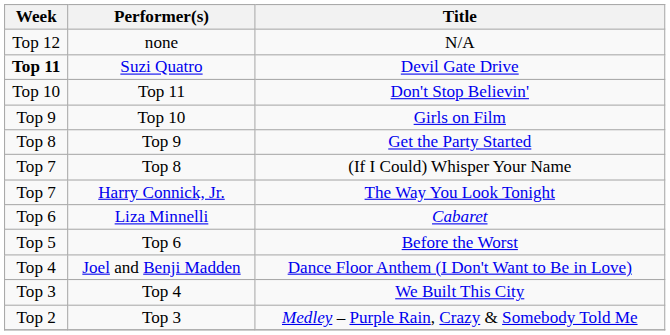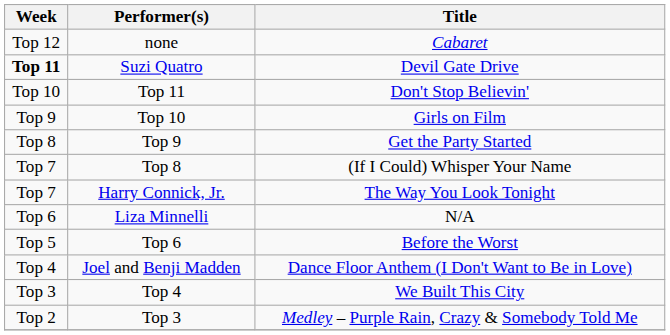 <table class="wikitable plainrowheaders" style="text-align:center; line-height:16px; width:99%;">
 <tr>
 <th>Week</th>
 <th>Performer(s)</th>
 <th>Title</th>
 </tr>
 <tr>
 <td>Top 12</td>
 <td>none</td>
-<td>N/A</td>
+<td><em><a href='#'>Cabaret</a></em></td>
 </tr>
 <tr>
 <td><strong>Top 11</strong></td>
 <td><a href='#'>Suzi Quatro</a></td>
 <td><a href='#'>Devil Gate Drive</a></td>
 </tr>
 <tr>
 <td>Top 10</td>
 <td>Top 11</td>
 <td><a href='#'>Don't Stop Believin'</a></td>
 </tr>
 <tr>
 <td>Top 9</td>
 <td>Top 10</td>
 <td><a href='#'>Girls on Film</a></td>
 </tr>
 <tr>
 <td>Top 8</td>
 <td>Top 9</td>
 <td><a href='#'>Get the Party Started</a></td>
 </tr>
 <tr>
 <td>Top 7</td>
 <td>Top 8</td>
 <td>(If I Could) Whisper Your Name</td>
 </tr>
 <tr>
 <td>Top 7</td>
 <td><a href='#'>Harry Connick, Jr.</a></td>
 <td><a href='#'>The Way You Look Tonight</a></td>
 </tr>
 <tr>
 <td>Top 6</td>
 <td><a href='#'>Liza Minnelli</a></td>
-<td><em><a href='#'>Cabaret</a></em></td>
+<td>N/A</td>
 </tr>
 <tr>
 <td>Top 5</td>
 <td>Top 6</td>
 <td><a href='#'>Before the Worst</a></td>
 </tr>
 <tr>
 <td>Top 4</td>
 <td><a href='#'>Joel</a> and <a href='#'>Benji Madden</a></td>
 <td><a href='#'>Dance Floor Anthem (I Don't Want to Be in Love)</a></td>
 </tr>
 <tr>
 <td>Top 3</td>
 <td>Top 4</td>
 <td><a href='#'>We Built This City</a></td>
 </tr>
 <tr>
 <td>Top 2</td>
 <td>Top 3</td>
 <td><em><a href='#'>Medley</a></em> – <a href='#'>Purple Rain</a>, <a href='#'>Crazy</a> & <a href='#'>Somebody Told Me</a></td>
 </tr>
 <tr>
 </tr>
 </table>
